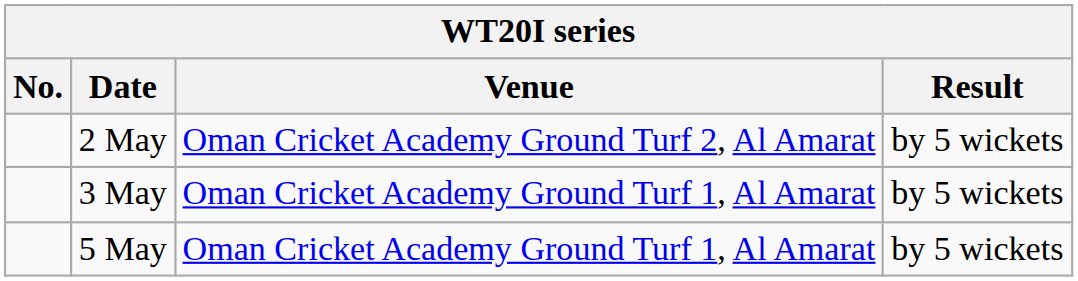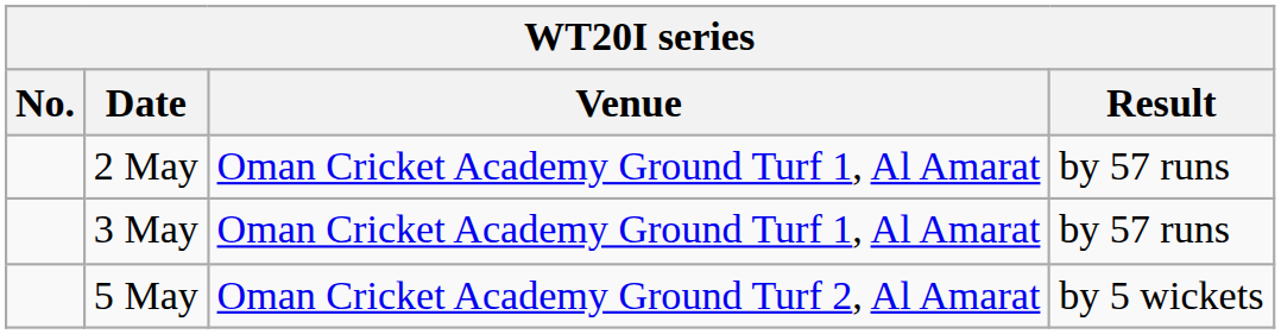 <table class="wikitable">
 <tr>
 <th colspan="5">WT20I series</th>
 </tr>
 <tr>
 <th>No.</th>
 <th>Date</th>
 <th>Venue</th>
 <th>Result</th>
 </tr>
 <tr>
 <td></td>
 <td>2 May</td>
-<td><a href='#'>Oman Cricket Academy Ground Turf 2</a>, <a href='#'>Al Amarat</a></td>
-<td> by 5 wickets</td>
+<td><a href='#'>Oman Cricket Academy Ground Turf 1</a>, <a href='#'>Al Amarat</a></td>
+<td> by 57 runs</td>
 </tr>
 <tr>
 <td></td>
 <td>3 May</td>
 <td><a href='#'>Oman Cricket Academy Ground Turf 1</a>, <a href='#'>Al Amarat</a></td>
-<td> by 5 wickets</td>
+<td> by 57 runs</td>
 </tr>
 <tr>
 <td></td>
 <td>5 May</td>
-<td><a href='#'>Oman Cricket Academy Ground Turf 1</a>, <a href='#'>Al Amarat</a></td>
+<td><a href='#'>Oman Cricket Academy Ground Turf 2</a>, <a href='#'>Al Amarat</a></td>
 <td> by 5 wickets</td>
 </tr>
 </table>
